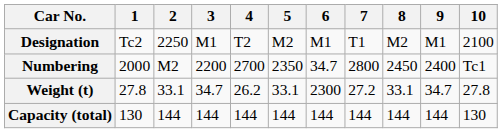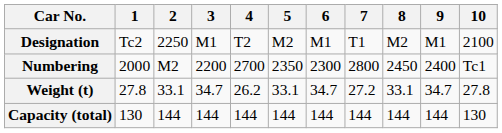 <table class="wikitable">
 <tr>
 <th>Car No.</th>
 <th>1</th>
 <th>2</th>
 <th>3</th>
 <th>4</th>
 <th>5</th>
 <th>6</th>
 <th>7</th>
 <th>8</th>
 <th>9</th>
 <th>10</th>
 </tr>
 <tr>
 <th>Designation</th>
 <td>Tc2</td>
 <td>2250</td>
 <td>M1</td>
 <td>T2</td>
 <td>M2</td>
 <td>M1</td>
 <td>T1</td>
 <td>M2</td>
 <td>M1</td>
 <td>2100</td>
 </tr>
 <tr>
 <th>Numbering</th>
 <td>2000</td>
 <td>M2</td>
 <td>2200</td>
 <td>2700</td>
 <td>2350</td>
-<td>34.7</td>
+<td>2300</td>
 <td>2800</td>
 <td>2450</td>
 <td>2400</td>
 <td>Tc1</td>
 </tr>
 <tr>
 <th>Weight (t)</th>
 <td>27.8</td>
 <td>33.1</td>
 <td>34.7</td>
 <td>26.2</td>
 <td>33.1</td>
-<td>2300</td>
+<td>34.7</td>
 <td>27.2</td>
 <td>33.1</td>
 <td>34.7</td>
 <td>27.8</td>
 </tr>
 <tr>
 <th>Capacity (total)</th>
 <td>130</td>
 <td>144</td>
 <td>144</td>
 <td>144</td>
 <td>144</td>
 <td>144</td>
 <td>144</td>
 <td>144</td>
 <td>144</td>
 <td>130</td>
 </tr>
 </table>
